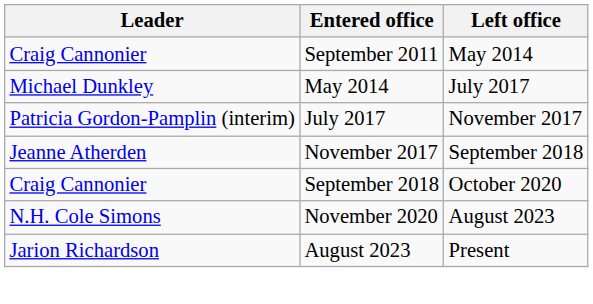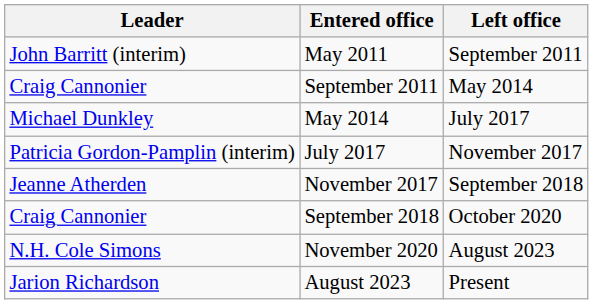 <table class=wikitable>
 <tr>
 <th>Leader</th>
 <th>Entered office</th>
 <th>Left office</th>
+</tr>
+<tr>
+<td><a href='#'>John Barritt</a> (interim)</td>
+<td>May 2011</td>
+<td>September 2011</td>
 </tr>
 <tr>
 <td><a href='#'>Craig Cannonier</a></td>
 <td>September 2011</td>
 <td>May 2014</td>
 </tr>
 <tr>
 <td><a href='#'>Michael Dunkley</a></td>
 <td>May 2014</td>
 <td>July 2017</td>
 </tr>
 <tr>
 <td><a href='#'>Patricia Gordon-Pamplin</a> (interim)</td>
 <td>July 2017</td>
 <td>November 2017</td>
 </tr>
 <tr>
 <td><a href='#'>Jeanne Atherden</a></td>
 <td>November 2017</td>
 <td>September 2018</td>
 </tr>
 <tr>
 <td><a href='#'>Craig Cannonier</a></td>
 <td>September 2018</td>
 <td>October 2020</td>
 </tr>
 <tr>
 <td><a href='#'>N.H. Cole Simons</a></td>
 <td>November 2020</td>
 <td>August 2023</td>
 </tr>
 <tr }>
 <td><a href='#'>Jarion Richardson</a></td>
 <td>August 2023</td>
 <td>Present</td>
 </tr>
 </table>
